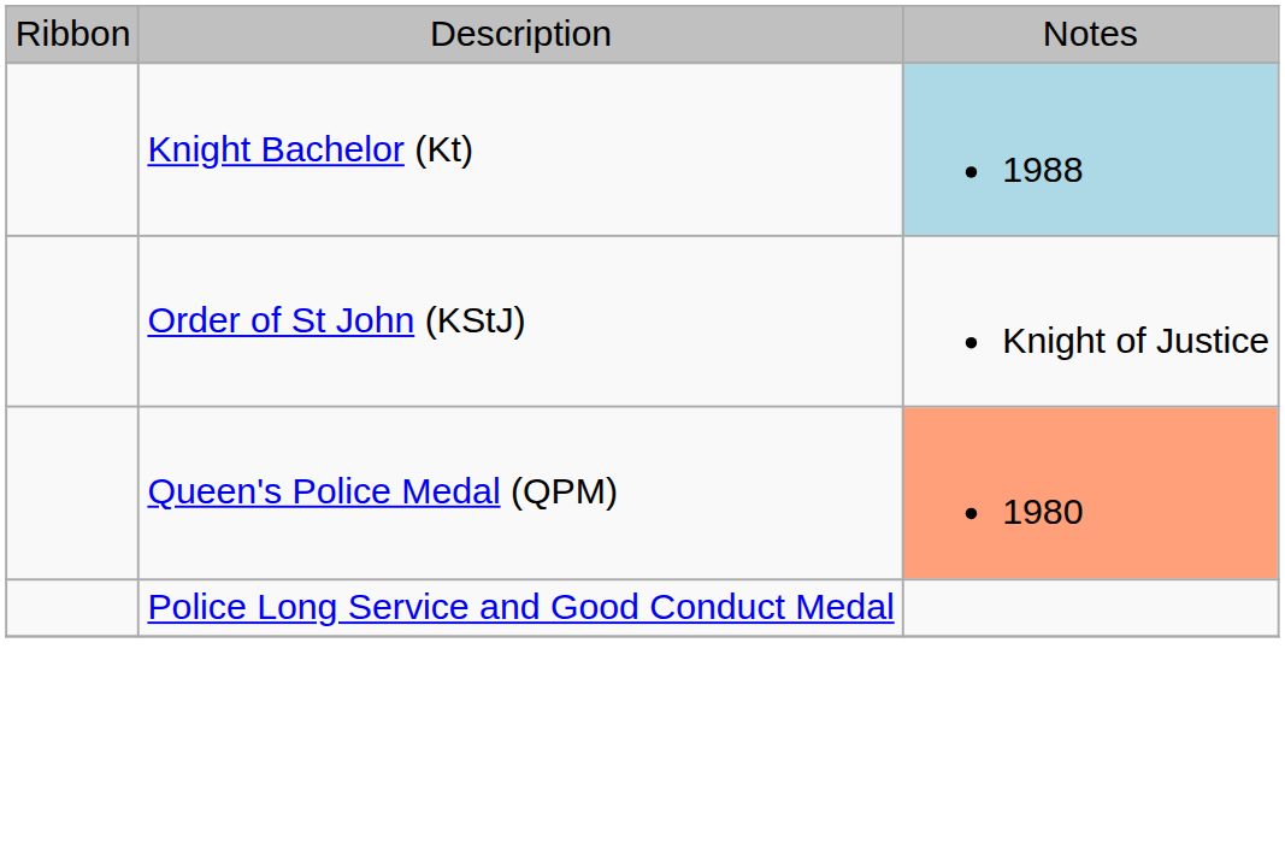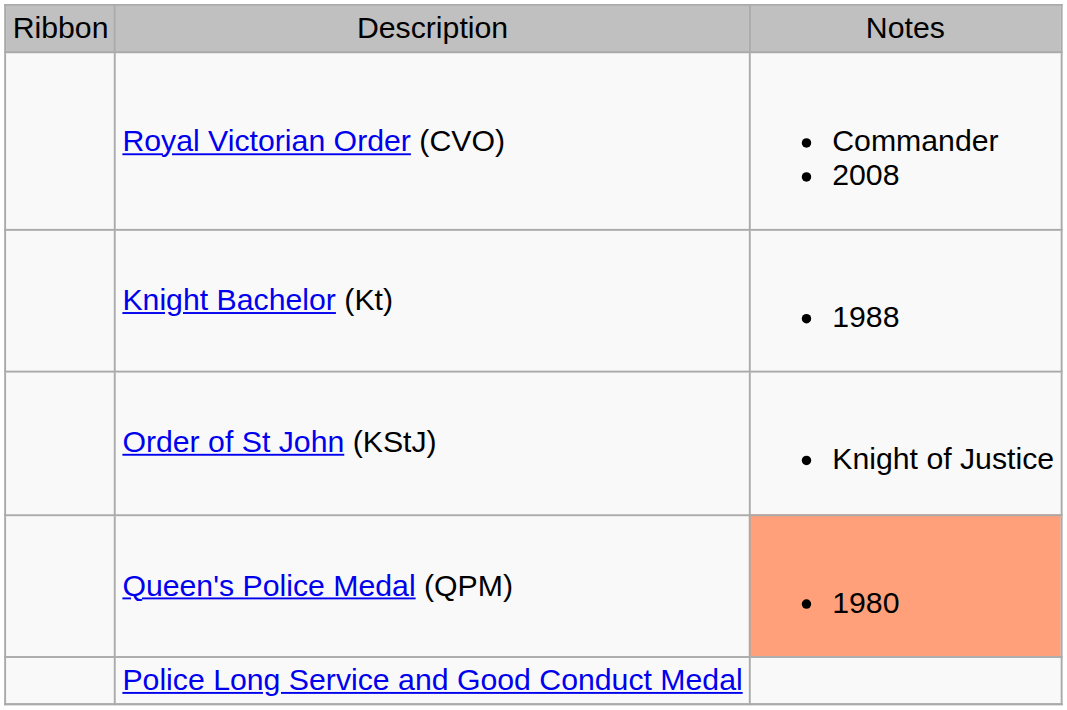 <table class="wikitable" style="margin:auto;">
 <tr style="background:silver;" align="center">
 <td>Ribbon</td>
 <td>Description</td>
 <td>Notes</td>
 </tr>
 <tr>
 <td></td>
+<td><a href='#'>Royal Victorian Order</a> (CVO)</td>
+<td><br><ul><li>Commander</li><li>2008</li></ul></td>
+</tr>
+<tr>
+<td></td>
 <td><a href='#'>Knight Bachelor</a> (Kt)</td>
-<td style="background: lightblue;"><br><ul><li>1988</li></ul></td>
+<td><br><ul><li>1988</li></ul></td>
 </tr>
 <tr>
 <td></td>
 <td><a href='#'>Order of St John</a> (KStJ)</td>
 <td><br><ul><li>Knight of Justice</li></ul></td>
 </tr>
 <tr>
 <td></td>
 <td><a href='#'>Queen's Police Medal</a> (QPM)</td>
 <td style="background: lightsalmon;"><br><ul><li>1980</li></ul></td>
 </tr>
 <tr>
 <td></td>
 <td><a href='#'>Police Long Service and Good Conduct Medal</a></td>
 <td></td>
 </tr>
 <tr>
 </tr>
 </table>
